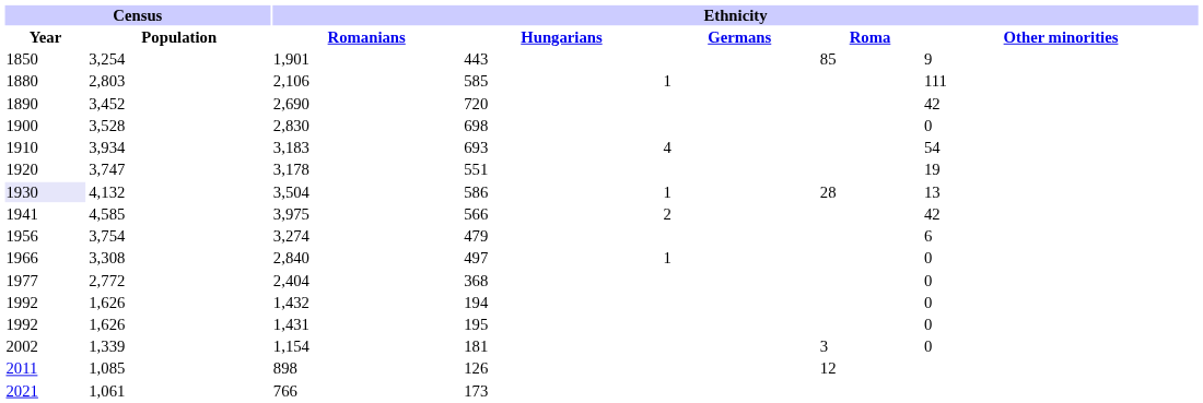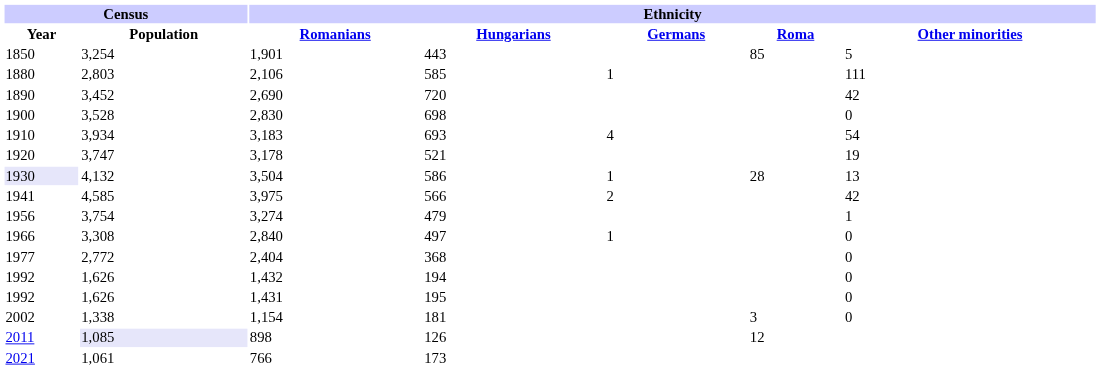 <table class="toccolours" style="margin: 0 1em 0 1em;" width="60%">
 <tr>
 <th colspan="2" align="center" style="background:#ccccff;"><strong>Census</strong></th>
 <th colspan="7" align="center" style="background:#ccccff;"><strong>Ethnicity</strong></th>
 </tr>
 <tr>
 <th><strong>Year</strong></th>
 <th><strong>Population</strong></th>
 <th><a href='#'>Romanians</a></th>
 <th><a href='#'>Hungarians</a></th>
 <th><a href='#'>Germans</a></th>
 <th><a href='#'>Roma</a></th>
 <th><a href='#'>Other minorities</a></th>
 </tr>
 <tr valign="bottom">
 <td height="12,75">1850</td>
 <td>3,254</td>
 <td>1,901</td>
 <td>443</td>
 <td></td>
 <td>85</td>
-<td>9</td>
+<td>5</td>
 </tr>
 <tr valign="bottom">
 <td height="12,75">1880</td>
 <td>2,803</td>
 <td>2,106</td>
 <td>585</td>
 <td>1</td>
 <td></td>
 <td>111</td>
 </tr>
 <tr valign="bottom">
 <td height="12,75">1890</td>
 <td>3,452</td>
 <td>2,690</td>
 <td>720</td>
 <td></td>
 <td></td>
 <td>42</td>
 </tr>
 <tr valign="bottom">
 <td height="12,75">1900</td>
 <td>3,528</td>
 <td>2,830</td>
 <td>698</td>
 <td></td>
 <td></td>
 <td>0</td>
 </tr>
 <tr valign="bottom">
 <td height="12,75">1910</td>
 <td>3,934</td>
 <td>3,183</td>
 <td>693</td>
 <td>4</td>
 <td></td>
 <td>54</td>
 </tr>
 <tr valign="bottom">
 <td height="12,75">1920</td>
 <td>3,747</td>
 <td>3,178</td>
-<td>551</td>
+<td>521</td>
 <td></td>
 <td></td>
 <td>19</td>
 </tr>
 <tr valign="bottom">
 <td height="12,75" style="background: lavender;">1930</td>
 <td>4,132</td>
 <td>3,504</td>
 <td>586</td>
 <td>1</td>
 <td>28</td>
 <td>13</td>
 </tr>
 <tr valign="bottom">
 <td height="12,75">1941</td>
 <td>4,585</td>
 <td>3,975</td>
 <td>566</td>
 <td>2</td>
 <td></td>
 <td>42</td>
 </tr>
 <tr valign="bottom">
 <td height="12,75">1956</td>
 <td>3,754</td>
 <td>3,274</td>
 <td>479</td>
 <td></td>
 <td></td>
-<td>6</td>
+<td>1</td>
 </tr>
 <tr valign="bottom">
 <td height="12,75">1966</td>
 <td>3,308</td>
 <td>2,840</td>
 <td>497</td>
 <td>1</td>
 <td></td>
 <td>0</td>
 </tr>
 <tr valign="bottom">
 <td height="12,75">1977</td>
 <td>2,772</td>
 <td>2,404</td>
 <td>368</td>
 <td></td>
 <td></td>
 <td>0</td>
 </tr>
 <tr valign="bottom">
 <td height="12,75">1992</td>
 <td>1,626</td>
 <td>1,432</td>
 <td>194</td>
 <td></td>
 <td></td>
 <td>0</td>
 </tr>
 <tr valign="bottom">
 <td height="12,75">1992</td>
 <td>1,626</td>
 <td>1,431</td>
 <td>195</td>
 <td></td>
 <td></td>
 <td>0</td>
 </tr>
 <tr valign="bottom">
 <td height="12,75">2002</td>
-<td>1,339</td>
+<td>1,338</td>
 <td>1,154</td>
 <td>181</td>
 <td></td>
 <td>3</td>
 <td>0</td>
 </tr>
 <tr valign="bottom">
 <td height="12,75"><a href='#'>2011</a></td>
-<td>1,085</td>
+<td style="background: lavender;">1,085</td>
 <td>898</td>
 <td>126</td>
 <td></td>
 <td>12</td>
 <td></td>
 </tr>
 <tr valign="bottom">
 <td height="12,75"><a href='#'>2021</a></td>
 <td>1,061</td>
 <td>766</td>
 <td>173</td>
 <td></td>
 <td></td>
 <td></td>
 </tr>
 </table>
